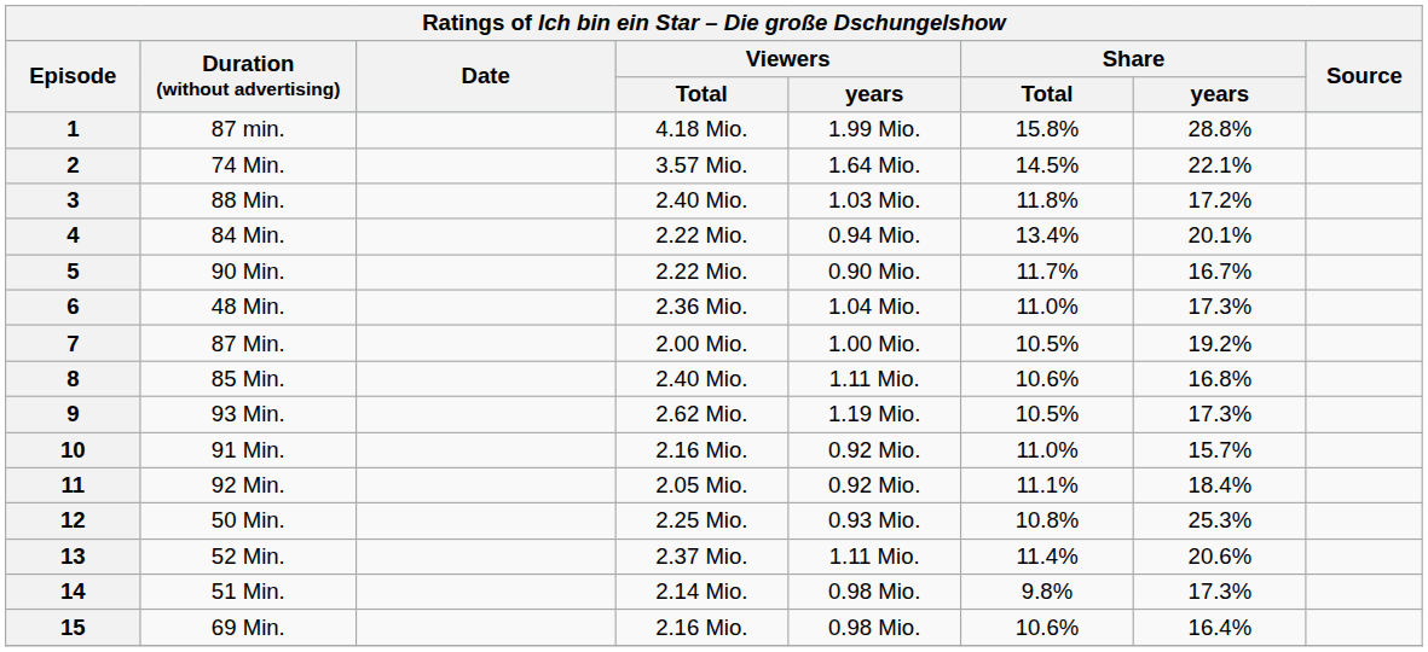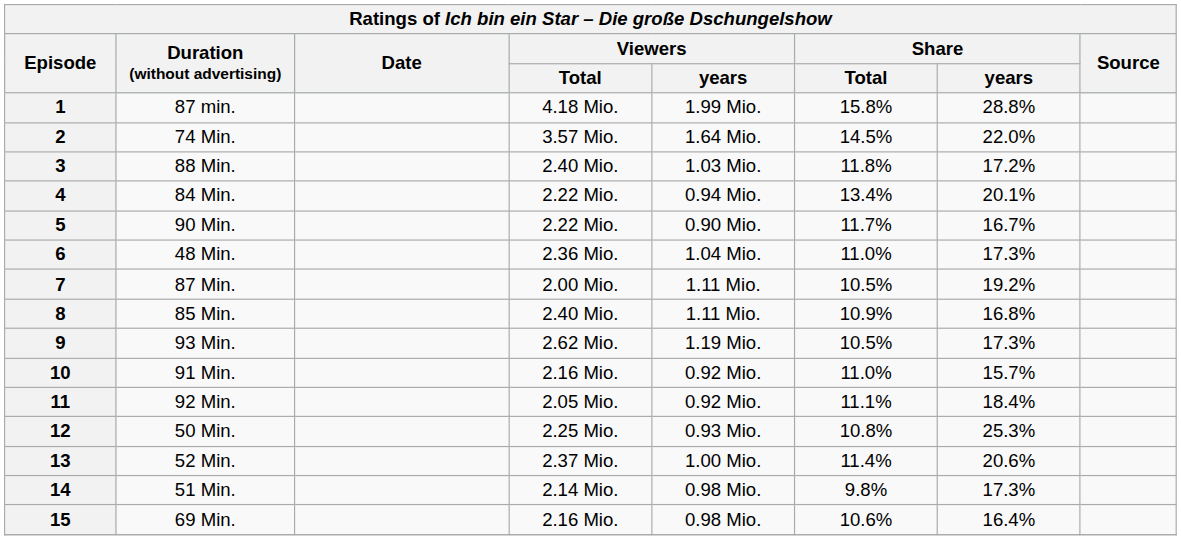 <table class="wikitable" style="text-align:center; background:#f9f9f9; line-height:18px; width:80%">
 <tr>
 <th colspan="9">Ratings of <em>Ich bin ein Star – Die große Dschungelshow</em></th>
 </tr>
 <tr bgcolor="#add8e6">
 <th rowspan="2" width="05%">Episode</th>
 <th rowspan="2" width="10%">Duration<br><small>(without advertising)</small></th>
 <th rowspan="2" width="12%">Date</th>
 <th colspan="2" width="16%">Viewers</th>
 <th colspan="2" width="16%">Share</th>
 <th rowspan="2" width="04%">Source</th>
 </tr>
 <tr>
 <th width="08%">Total</th>
 <th width="08%"> years</th>
 <th width="08%">Total</th>
 <th width="08%"> years</th>
 </tr>
 <tr>
 <th>1</th>
 <td>87 min.</td>
 <td></td>
 <td>4.18 Mio.</td>
 <td>1.99 Mio.</td>
 <td>15.8%</td>
 <td>28.8%</td>
 <td></td>
 </tr>
 <tr>
 <th>2</th>
 <td>74 Min.</td>
 <td></td>
 <td>3.57 Mio.</td>
 <td>1.64 Mio.</td>
 <td>14.5%</td>
-<td>22.1%</td>
+<td>22.0%</td>
 <td></td>
 </tr>
 <tr>
 <th>3</th>
 <td>88 Min.</td>
 <td></td>
 <td>2.40 Mio.</td>
 <td>1.03 Mio.</td>
 <td>11.8%</td>
 <td>17.2%</td>
 <td></td>
 </tr>
 <tr>
 <th>4</th>
 <td>84 Min.</td>
 <td></td>
 <td>2.22 Mio.</td>
 <td>0.94 Mio.</td>
 <td>13.4%</td>
 <td>20.1%</td>
 <td></td>
 </tr>
 <tr>
 <th>5</th>
 <td>90 Min.</td>
 <td></td>
 <td>2.22 Mio.</td>
 <td>0.90 Mio.</td>
 <td>11.7%</td>
 <td>16.7%</td>
 <td></td>
 </tr>
 <tr>
 <th>6</th>
 <td>48 Min.</td>
 <td></td>
 <td>2.36 Mio.</td>
 <td>1.04 Mio.</td>
 <td>11.0%</td>
 <td>17.3%</td>
 <td></td>
 </tr>
 <tr>
 <th>7</th>
 <td>87 Min.</td>
 <td></td>
 <td>2.00 Mio.</td>
-<td>1.00 Mio.</td>
+<td>1.11 Mio.</td>
 <td>10.5%</td>
 <td>19.2%</td>
 <td></td>
 </tr>
 <tr>
 <th>8</th>
 <td>85 Min.</td>
 <td></td>
 <td>2.40 Mio.</td>
 <td>1.11 Mio.</td>
-<td>10.6%</td>
+<td>10.9%</td>
 <td>16.8%</td>
 <td></td>
 </tr>
 <tr>
 <th>9</th>
 <td>93 Min.</td>
 <td></td>
 <td>2.62 Mio.</td>
 <td>1.19 Mio.</td>
 <td>10.5%</td>
 <td>17.3%</td>
 <td></td>
 </tr>
 <tr>
 <th>10</th>
 <td>91 Min.</td>
 <td></td>
 <td>2.16 Mio.</td>
 <td>0.92 Mio.</td>
 <td>11.0%</td>
 <td>15.7%</td>
 <td></td>
 </tr>
 <tr>
 <th>11</th>
 <td>92 Min.</td>
 <td></td>
 <td>2.05 Mio.</td>
 <td>0.92 Mio.</td>
 <td>11.1%</td>
 <td>18.4%</td>
 <td></td>
 </tr>
 <tr>
 <th>12</th>
 <td>50 Min.</td>
 <td></td>
 <td>2.25 Mio.</td>
 <td>0.93 Mio.</td>
 <td>10.8%</td>
 <td>25.3%</td>
 <td></td>
 </tr>
 <tr>
 <th>13</th>
 <td>52 Min.</td>
 <td></td>
 <td>2.37 Mio.</td>
-<td>1.11 Mio.</td>
+<td>1.00 Mio.</td>
 <td>11.4%</td>
 <td>20.6%</td>
 <td></td>
 </tr>
 <tr>
 <th>14</th>
 <td>51 Min.</td>
 <td></td>
 <td>2.14 Mio.</td>
 <td>0.98 Mio.</td>
 <td>9.8%</td>
 <td>17.3%</td>
 <td></td>
 </tr>
 <tr>
 <th>15</th>
 <td>69 Min.</td>
 <td></td>
 <td>2.16 Mio.</td>
 <td>0.98 Mio.</td>
 <td>10.6%</td>
 <td>16.4%</td>
 <td></td>
 </tr>
 <tr>
 </tr>
 </table>
